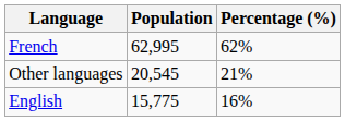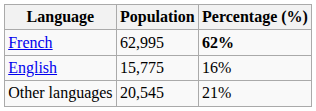 <table class="wikitable">
 <tr>
 <th>Language</th>
 <th>Population</th>
 <th>Percentage (%)</th>
 </tr>
 <tr>
 <td><a href='#'>French</a></td>
 <td>62,995</td>
-<td>62%</td>
+<td><strong>62%</strong></td>
+</tr>
+<tr>
+<td><a href='#'>English</a></td>
+<td>15,775</td>
+<td>16%</td>
 </tr>
 <tr>
 <td>Other languages</td>
 <td>20,545</td>
 <td>21%</td>
 </tr>
-<tr>
-<td><a href='#'>English</a></td>
-<td>15,775</td>
-<td>16%</td>
-</tr>
 </table>
